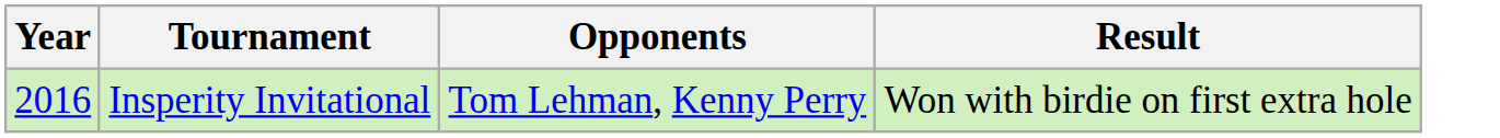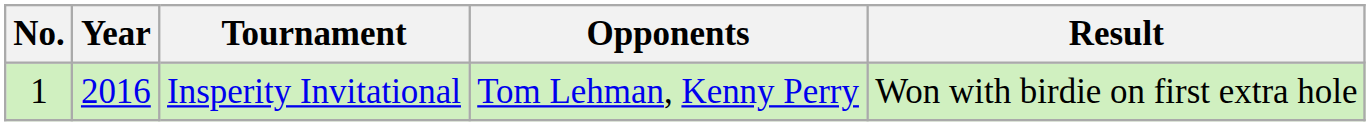 <table class="wikitable" style="font-size:95%;">
 <tr>
+<th>No.</th>
 <th>Year</th>
 <th>Tournament</th>
 <th>Opponents</th>
 <th>Result</th>
 </tr>
 <tr style="background:#D0F0C0;">
+<td align=center>1</td>
 <td><a href='#'>2016</a></td>
 <td><a href='#'>Insperity Invitational</a></td>
 <td> <a href='#'>Tom Lehman</a>,  <a href='#'>Kenny Perry</a></td>
 <td>Won with birdie on first extra hole</td>
 </tr>
 </table>
